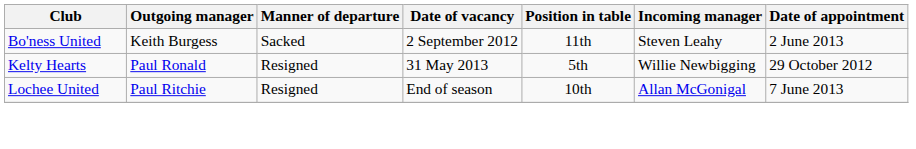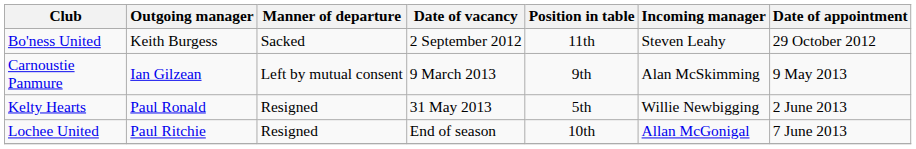 <table class="wikitable">
 <tr>
 <th width=120>Club</th>
 <th>Outgoing manager</th>
 <th>Manner of departure</th>
 <th>Date of vacancy</th>
 <th>Position in table</th>
 <th>Incoming manager</th>
 <th>Date of appointment</th>
 </tr>
 <tr>
 <td><a href='#'>Bo'ness United</a></td>
 <td>Keith Burgess</td>
 <td>Sacked </td>
 <td>2 September 2012</td>
 <td align="center">11th</td>
 <td>Steven Leahy </td>
-<td>2 June 2013</td>
+<td>29 October 2012</td>
+</tr>
+<tr>
+<td><a href='#'>Carnoustie Panmure</a></td>
+<td><a href='#'>Ian Gilzean</a></td>
+<td>Left by mutual consent </td>
+<td>9 March 2013</td>
+<td align="center">9th</td>
+<td>Alan McSkimming </td>
+<td>9 May 2013</td>
 </tr>
 <tr>
 <td><a href='#'>Kelty Hearts</a></td>
 <td><a href='#'>Paul Ronald</a></td>
 <td>Resigned </td>
 <td>31 May 2013</td>
 <td align="center">5th</td>
 <td>Willie Newbigging</td>
-<td>29 October 2012</td>
+<td>2 June 2013</td>
 </tr>
 <tr>
 <td><a href='#'>Lochee United</a></td>
 <td><a href='#'>Paul Ritchie</a></td>
 <td>Resigned </td>
 <td>End of season</td>
 <td align="center">10th</td>
 <td><a href='#'>Allan McGonigal</a></td>
 <td>7 June 2013</td>
 </tr>
 <tr>
 </tr>
 </table>
